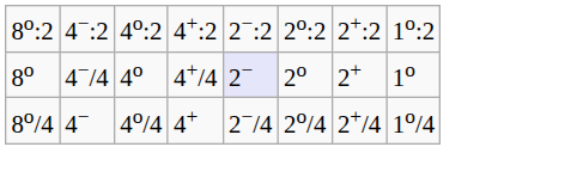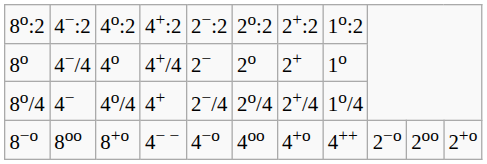 <table class=wikitable>
 <tr>
 <td>8<sup>o</sup>:2</td>
 <td>4<sup>−</sup>:2</td>
 <td>4<sup>o</sup>:2</td>
 <td>4<sup>+</sup>:2</td>
 <td>2<sup>−</sup>:2</td>
 <td>2<sup>o</sup>:2</td>
 <td>2<sup>+</sup>:2</td>
 <td>1<sup>o</sup>:2</td>
 </tr>
 <tr>
 <td>8<sup>o</sup></td>
 <td>4<sup>−</sup>/4</td>
 <td>4<sup>o</sup></td>
 <td>4<sup>+</sup>/4</td>
-<td style="background: lavender;">2<sup>−</sup></td>
+<td>2<sup>−</sup></td>
 <td>2<sup>o</sup></td>
 <td>2<sup>+</sup></td>
 <td>1<sup>o</sup></td>
 </tr>
 <tr>
 <td>8<sup>o</sup>/4</td>
 <td>4<sup>−</sup></td>
 <td>4<sup>o</sup>/4</td>
 <td>4<sup>+</sup></td>
 <td>2<sup>−</sup>/4</td>
 <td>2<sup>o</sup>/4</td>
 <td>2<sup>+</sup>/4</td>
 <td>1<sup>o</sup>/4</td>
 </tr>
+<tr>
+<td>8<sup>−o</sup></td>
+<td>8<sup>oo</sup></td>
+<td>8<sup>+o</sup></td>
+<td>4<sup>− −</sup></td>
+<td>4<sup>−o</sup></td>
+<td>4<sup>oo</sup></td>
+<td>4<sup>+o</sup></td>
+<td>4<sup>++</sup></td>
+<td>2<sup>−o</sup></td>
+<td>2<sup>oo</sup></td>
+<td>2<sup>+o</sup></td>
+</tr>
 </table>
